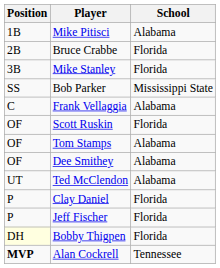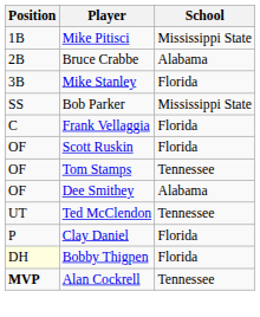 <table class="wikitable">
 <tr>
 <th>Position</th>
 <th>Player</th>
 <th>School</th>
 </tr>
 <tr>
 <td>1B</td>
 <td><a href='#'>Mike Pitisci</a></td>
-<td>Alabama</td>
+<td>Mississippi State</td>
 </tr>
 <tr>
 <td>2B</td>
 <td>Bruce Crabbe</td>
-<td>Florida</td>
+<td>Alabama</td>
 </tr>
 <tr>
 <td>3B</td>
 <td><a href='#'>Mike Stanley</a></td>
 <td>Florida</td>
 </tr>
 <tr>
 <td>SS</td>
 <td>Bob Parker</td>
 <td>Mississippi State</td>
 </tr>
 <tr>
 <td>C</td>
 <td><a href='#'>Frank Vellaggia</a></td>
-<td>Alabama</td>
+<td>Florida</td>
 </tr>
 <tr>
 <td>OF</td>
 <td><a href='#'>Scott Ruskin</a></td>
 <td>Florida</td>
 </tr>
 <tr>
 <td>OF</td>
 <td><a href='#'>Tom Stamps</a></td>
-<td>Alabama</td>
+<td>Tennessee</td>
 </tr>
 <tr>
 <td>OF</td>
 <td><a href='#'>Dee Smithey</a></td>
 <td>Alabama</td>
 </tr>
 <tr>
 <td>UT</td>
 <td><a href='#'>Ted McClendon</a></td>
-<td>Alabama</td>
+<td>Tennessee</td>
 </tr>
 <tr>
 <td>P</td>
 <td><a href='#'>Clay Daniel</a></td>
-<td>Florida</td>
-</tr>
-<tr>
-<td>P</td>
-<td><a href='#'>Jeff Fischer</a></td>
 <td>Florida</td>
 </tr>
 <tr>
 <td style="background: lightyellow;">DH</td>
 <td><a href='#'>Bobby Thigpen</a></td>
 <td>Florida</td>
 </tr>
 <tr>
 <td><strong>MVP</strong></td>
 <td><a href='#'>Alan Cockrell</a></td>
 <td>Tennessee</td>
 </tr>
 </table>
